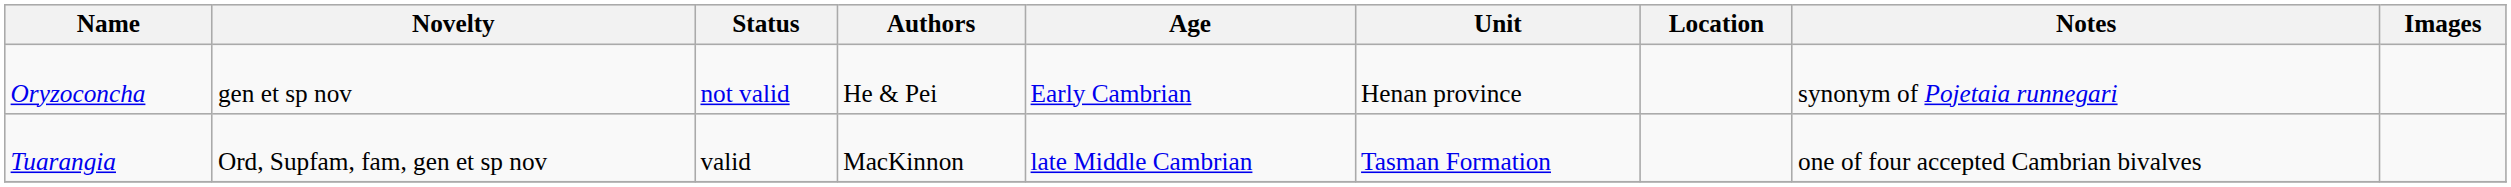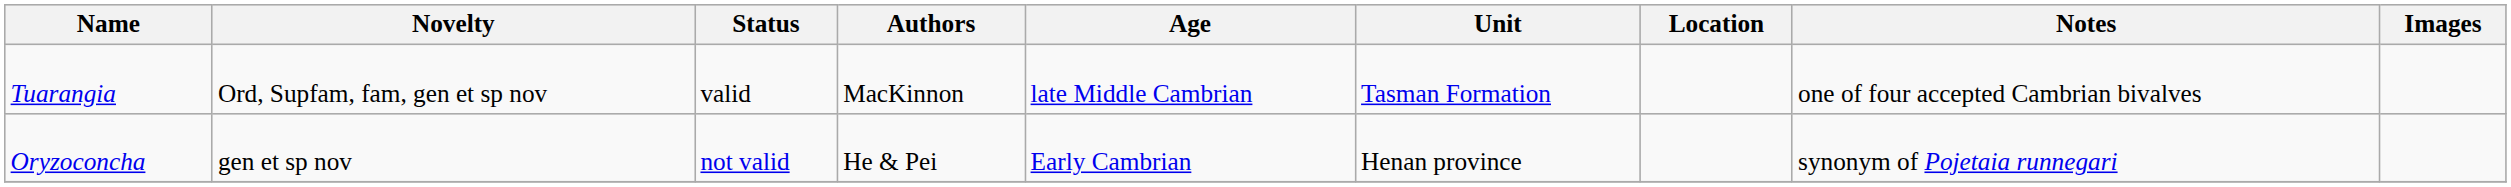 <table class="wikitable sortable" align="center" width="100%">
 <tr>
 <th>Name</th>
 <th>Novelty</th>
 <th>Status</th>
 <th>Authors</th>
 <th>Age</th>
 <th>Unit</th>
 <th>Location</th>
 <th>Notes</th>
 <th>Images</th>
 </tr>
 <tr>
+<td><br><em><a href='#'>Tuarangia</a></em></td>
+<td><br>Ord, Supfam, fam, gen et sp nov</td>
+<td><br>valid</td>
+<td><br>MacKinnon</td>
+<td><br><a href='#'>late Middle Cambrian</a></td>
+<td><br><a href='#'>Tasman Formation</a></td>
+<td><br></td>
+<td><br>one of four accepted Cambrian bivalves</td>
+<td></td>
+</tr>
+<tr>
 <td><br><em><a href='#'>Oryzoconcha</a></em></td>
 <td><br>gen et sp nov</td>
 <td><br><a href='#'>not valid</a></td>
 <td><br>He & Pei</td>
 <td><br><a href='#'>Early Cambrian</a></td>
 <td><br>Henan province</td>
 <td><br></td>
 <td><br>synonym of <em><a href='#'>Pojetaia runnegari</a></em></td>
 <td></td>
 </tr>
 <tr>
-<td><br><em><a href='#'>Tuarangia</a></em></td>
-<td><br>Ord, Supfam, fam, gen et sp nov</td>
-<td><br>valid</td>
-<td><br>MacKinnon</td>
-<td><br><a href='#'>late Middle Cambrian</a></td>
-<td><br><a href='#'>Tasman Formation</a></td>
-<td><br></td>
-<td><br>one of four accepted Cambrian bivalves</td>
-<td></td>
-</tr>
-<tr>
 </tr>
 </table>
